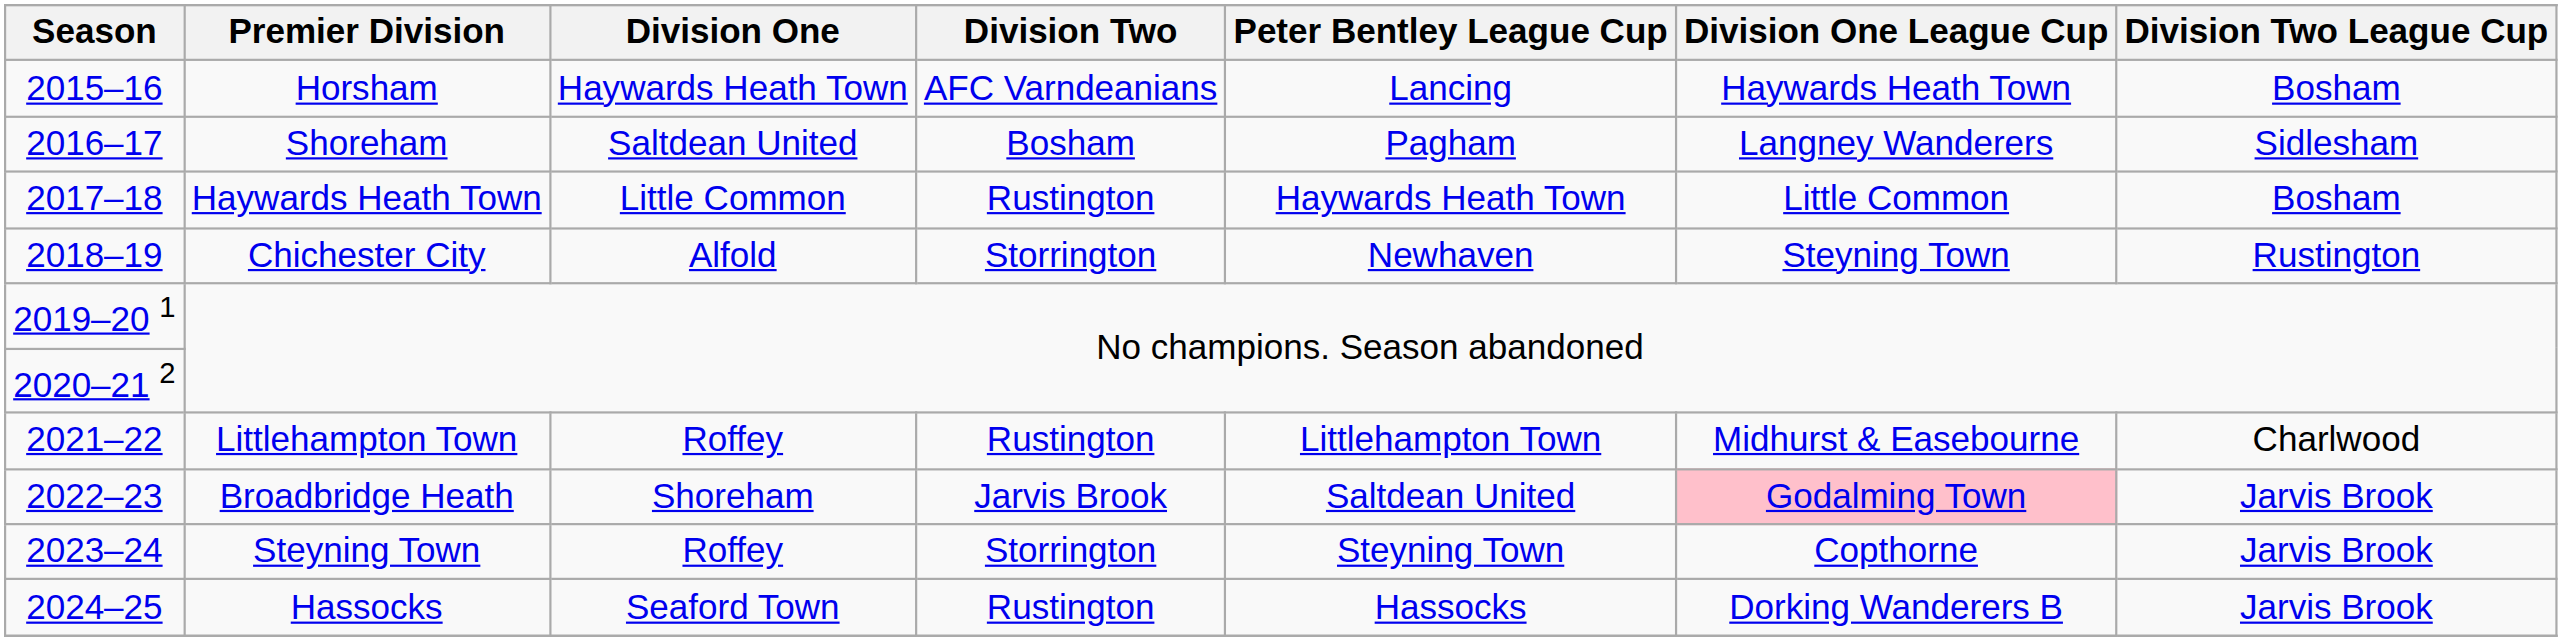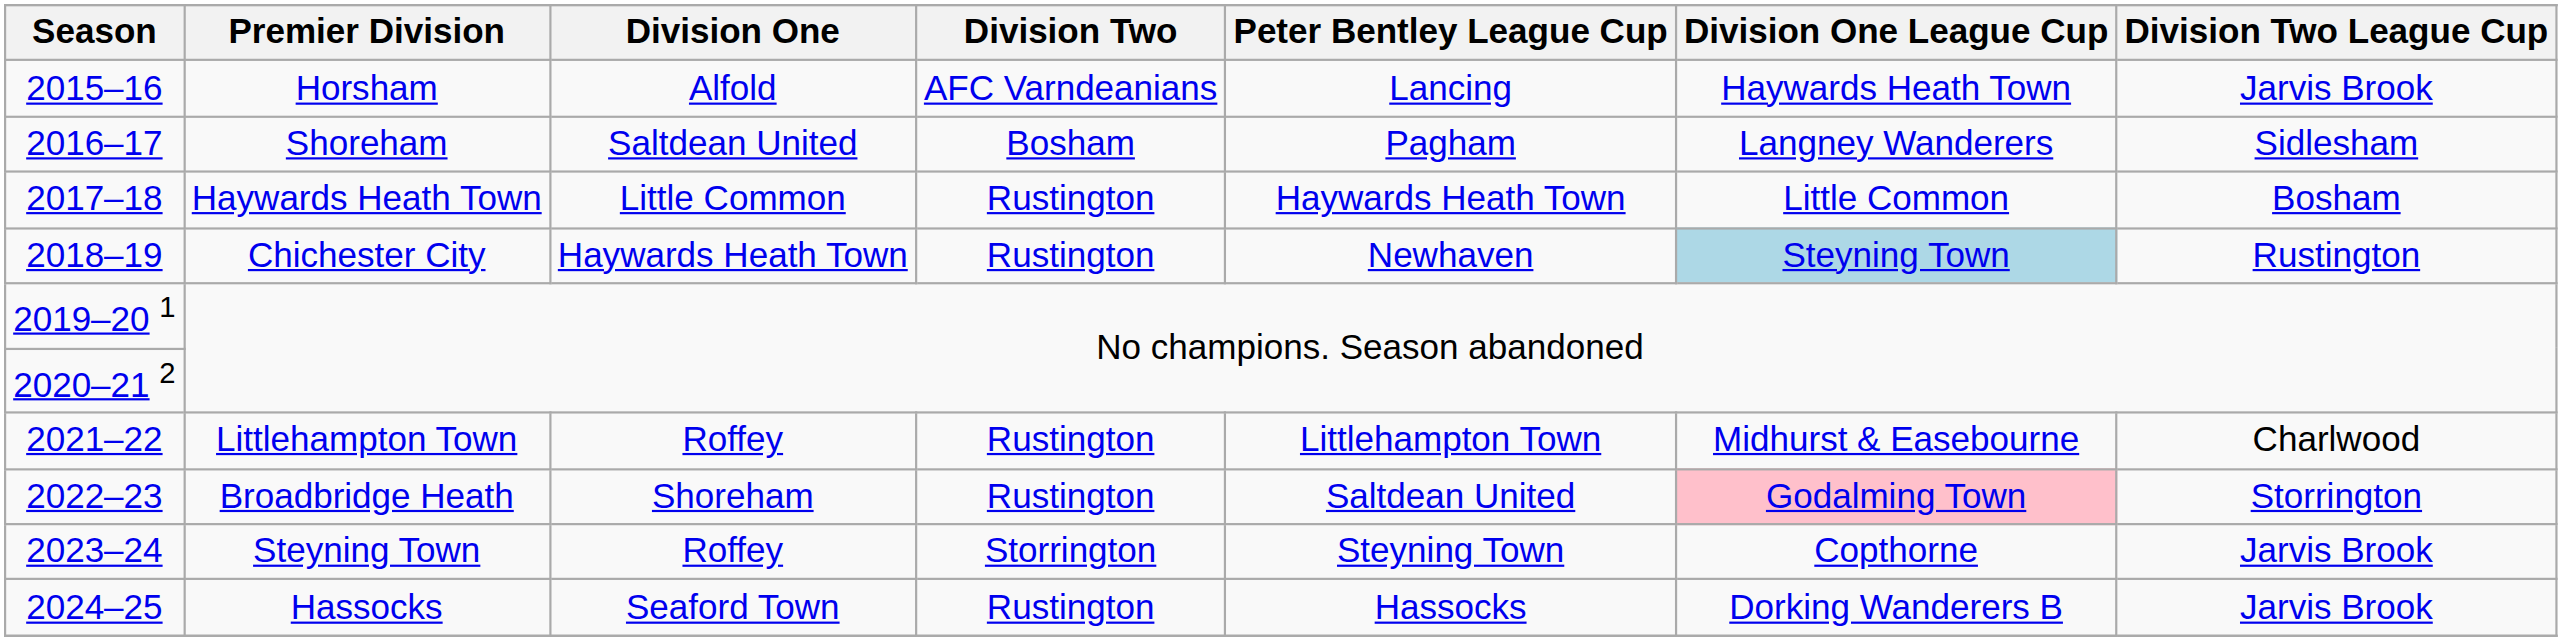 <table class="wikitable" style="text-align: center">
 <tr>
 </tr>
 <tr>
 <th>Season</th>
 <th>Premier Division</th>
 <th>Division One</th>
 <th>Division Two</th>
 <th>Peter Bentley League Cup</th>
 <th>Division One League Cup</th>
 <th>Division Two League Cup</th>
 </tr>
 <tr>
 <td><a href='#'>2015–16</a></td>
 <td><a href='#'>Horsham</a></td>
-<td><a href='#'>Haywards Heath Town</a></td>
+<td><a href='#'>Alfold</a></td>
 <td><a href='#'>AFC Varndeanians</a></td>
 <td><a href='#'>Lancing</a></td>
 <td><a href='#'>Haywards Heath Town</a></td>
-<td><a href='#'>Bosham</a></td>
+<td><a href='#'>Jarvis Brook</a></td>
 </tr>
 <tr>
 <td><a href='#'>2016–17</a></td>
 <td><a href='#'>Shoreham</a></td>
 <td><a href='#'>Saltdean United</a></td>
 <td><a href='#'>Bosham</a></td>
 <td><a href='#'>Pagham</a></td>
 <td><a href='#'>Langney Wanderers</a></td>
 <td><a href='#'>Sidlesham</a></td>
 </tr>
 <tr>
 <td><a href='#'>2017–18</a></td>
 <td><a href='#'>Haywards Heath Town</a></td>
 <td><a href='#'>Little Common</a></td>
 <td><a href='#'>Rustington</a></td>
 <td><a href='#'>Haywards Heath Town</a></td>
 <td><a href='#'>Little Common</a></td>
 <td><a href='#'>Bosham</a></td>
 </tr>
 <tr>
 <td><a href='#'>2018–19</a></td>
 <td><a href='#'>Chichester City</a></td>
-<td><a href='#'>Alfold</a></td>
-<td><a href='#'>Storrington</a></td>
+<td><a href='#'>Haywards Heath Town</a></td>
+<td><a href='#'>Rustington</a></td>
 <td><a href='#'>Newhaven</a></td>
-<td><a href='#'>Steyning Town</a></td>
+<td style="background: lightblue;"><a href='#'>Steyning Town</a></td>
 <td><a href='#'>Rustington</a></td>
 </tr>
 <tr>
 <td><a href='#'>2019–20</a> <sup>1</sup></td>
 <td rowspan="2" colspan="6">No champions. Season abandoned</td>
 </tr>
 <tr>
 <td><a href='#'>2020–21</a> <sup>2</sup></td>
 </tr>
 <tr>
 <td><a href='#'>2021–22</a></td>
 <td><a href='#'>Littlehampton Town</a></td>
 <td><a href='#'>Roffey</a></td>
 <td><a href='#'>Rustington</a></td>
 <td><a href='#'>Littlehampton Town</a></td>
 <td><a href='#'>Midhurst & Easebourne</a></td>
 <td>Charlwood</td>
 </tr>
 <tr>
 <td><a href='#'>2022–23</a></td>
 <td><a href='#'>Broadbridge Heath</a></td>
 <td><a href='#'>Shoreham</a></td>
-<td><a href='#'>Jarvis Brook</a></td>
+<td><a href='#'>Rustington</a></td>
 <td><a href='#'>Saltdean United</a></td>
 <td style="background: pink;"><a href='#'>Godalming Town</a></td>
-<td><a href='#'>Jarvis Brook</a></td>
+<td><a href='#'>Storrington</a></td>
 </tr>
 <tr>
 <td><a href='#'>2023–24</a></td>
 <td><a href='#'>Steyning Town</a></td>
 <td><a href='#'>Roffey</a></td>
 <td><a href='#'>Storrington</a></td>
 <td><a href='#'>Steyning Town</a></td>
 <td><a href='#'>Copthorne</a></td>
 <td><a href='#'>Jarvis Brook</a></td>
 </tr>
 <tr>
 <td><a href='#'>2024–25</a></td>
 <td><a href='#'>Hassocks</a></td>
 <td><a href='#'>Seaford Town</a></td>
 <td><a href='#'>Rustington</a></td>
 <td><a href='#'>Hassocks</a></td>
 <td><a href='#'>Dorking Wanderers B</a></td>
 <td><a href='#'>Jarvis Brook</a></td>
 </tr>
 <tr>
 </tr>
 </table>
